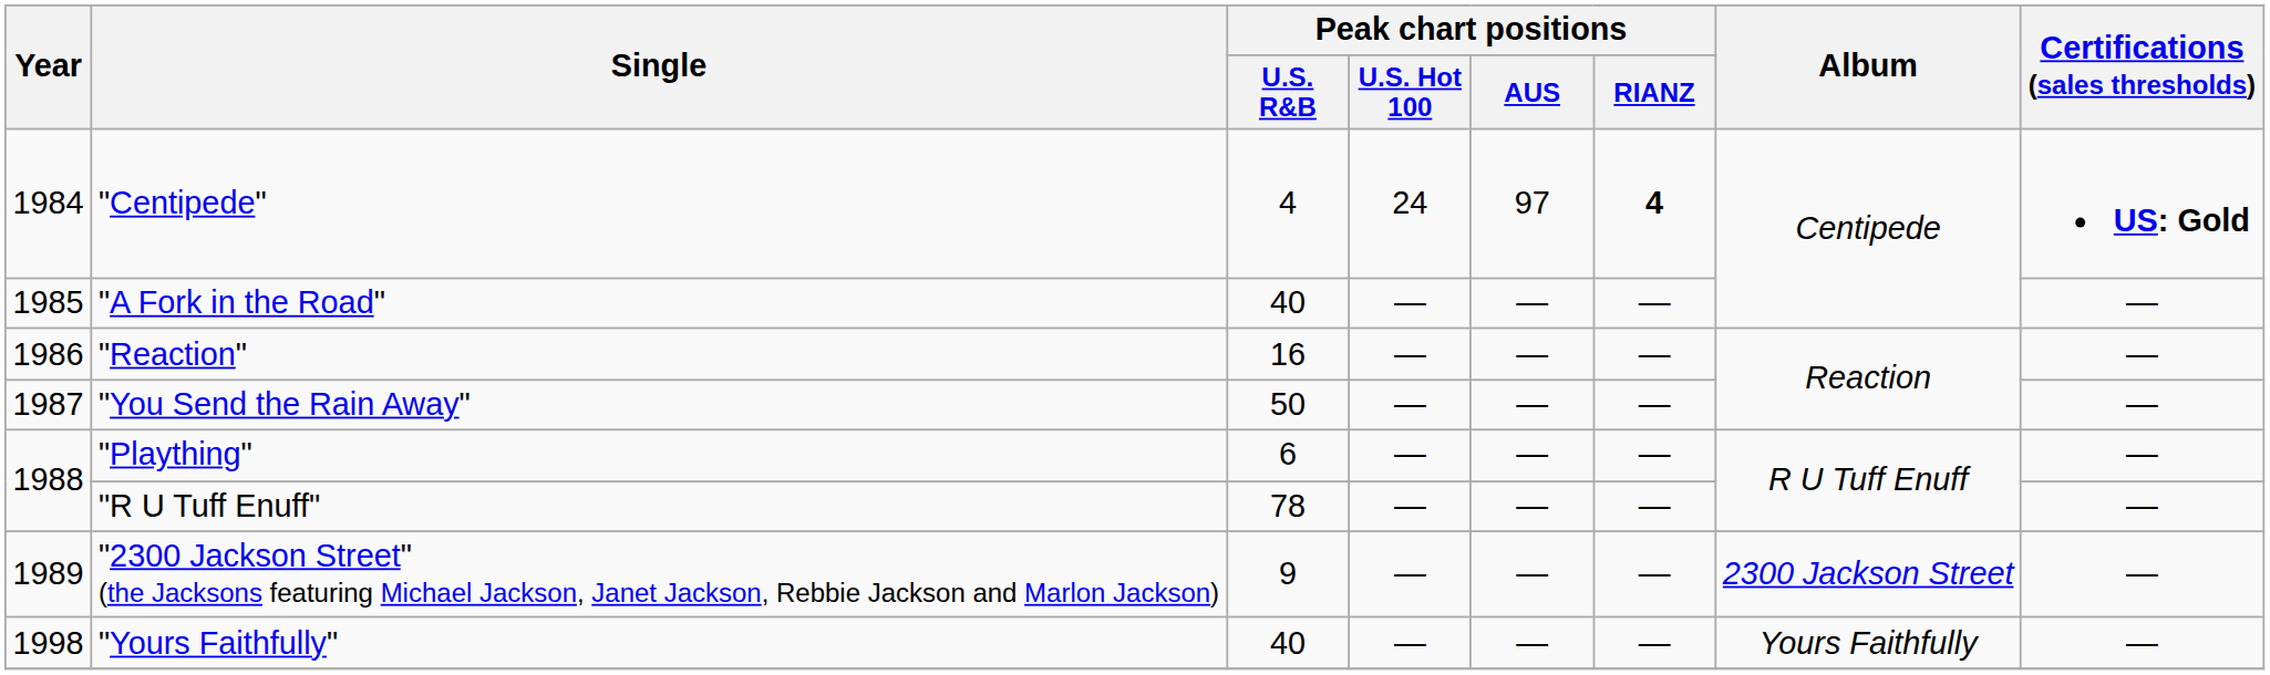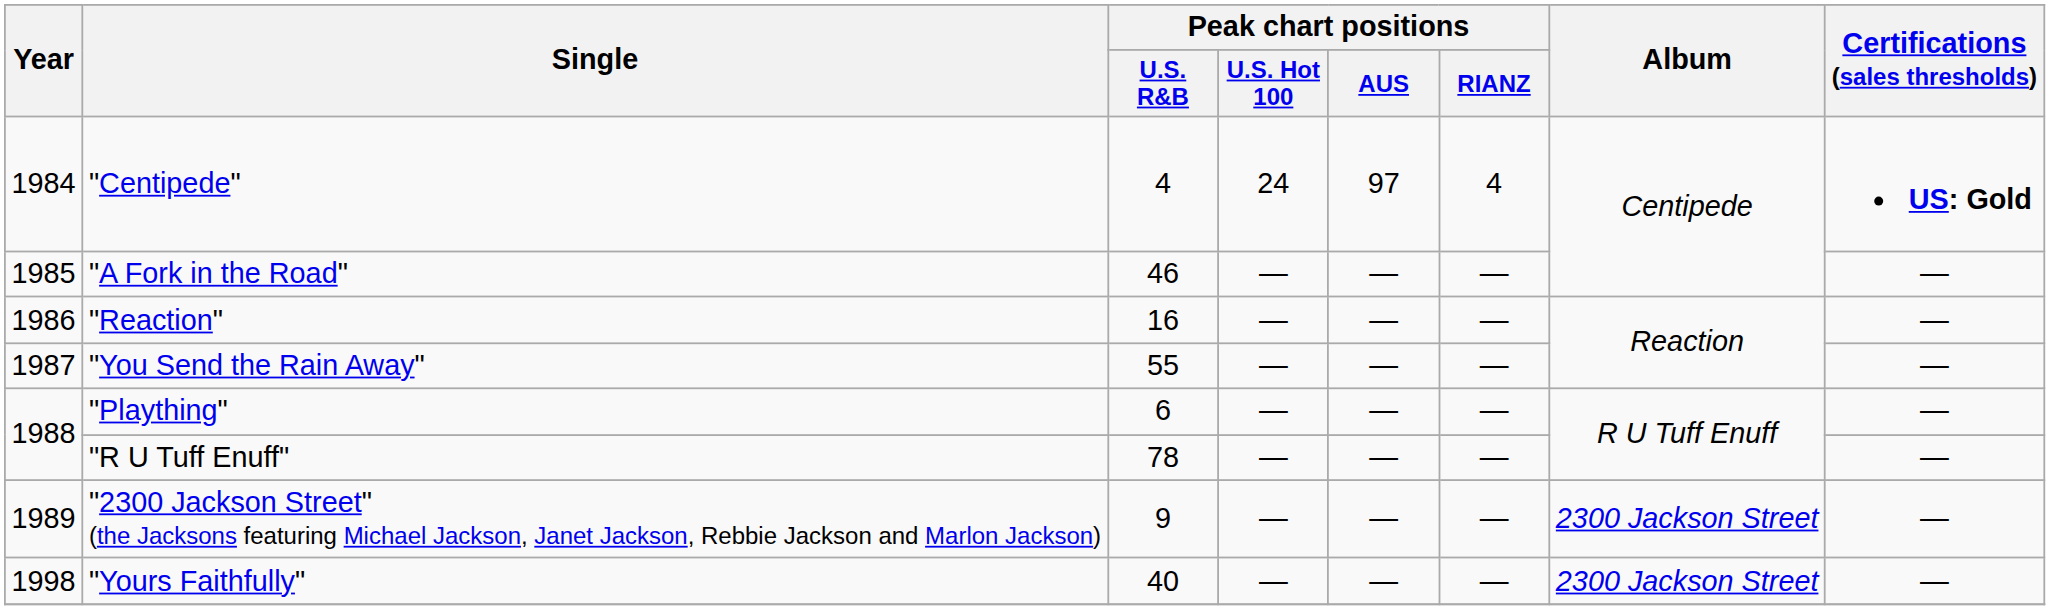 <table class=wikitable style=text-align:center;>
 <tr>
 <th rowspan=2>Year</th>
 <th rowspan=2>Single</th>
 <th colspan=4>Peak chart positions</th>
 <th rowspan=2>Album</th>
 <th rowspan=2><a href='#'>Certifications</a><br><small>(<a href='#'>sales thresholds</a>)</small></th>
 </tr>
 <tr style=font-size:smaller;>
 <th width=55><a href='#'>U.S. R&B</a></th>
 <th width=55><a href='#'>U.S. Hot 100</a></th>
 <th width=55><a href='#'>AUS</a></th>
 <th width=55><a href='#'>RIANZ</a></th>
 </tr>
 <tr>
 <td>1984</td>
 <td align=left>"<a href='#'>Centipede</a>"</td>
 <td>4</td>
 <td>24</td>
 <td>97</td>
-<td><strong>4</strong></td>
+<td>4</td>
 <td rowspan=2><em>Centipede</em></td>
 <td><strong><br><ul><li><a href='#'>US</a>: Gold</li></ul></strong></td>
 </tr>
 <tr>
 <td>1985</td>
 <td align=left>"<a href='#'>A Fork in the Road</a>"</td>
-<td>40</td>
+<td>46</td>
 <td>—</td>
 <td>—</td>
 <td>—</td>
 <td>—</td>
 </tr>
 <tr>
 <td>1986</td>
 <td align=left>"<a href='#'>Reaction</a>"</td>
 <td>16</td>
 <td>—</td>
 <td>—</td>
 <td>—</td>
 <td rowspan=2><em>Reaction</em></td>
 <td>—</td>
 </tr>
 <tr>
 <td>1987</td>
 <td align=left>"<a href='#'>You Send the Rain Away</a>"</td>
-<td>50</td>
+<td>55</td>
 <td>—</td>
 <td>—</td>
 <td>—</td>
 <td>—</td>
 </tr>
 <tr>
 <td rowspan=2>1988</td>
 <td align=left>"<a href='#'>Plaything</a>"</td>
 <td>6</td>
 <td>—</td>
 <td>—</td>
 <td>—</td>
 <td rowspan=2><em>R U Tuff Enuff</em></td>
 <td>—</td>
 </tr>
 <tr>
 <td align=left>"R U Tuff Enuff"</td>
 <td>78</td>
 <td>—</td>
 <td>—</td>
 <td>—</td>
 <td>—</td>
 </tr>
 <tr>
 <td>1989</td>
 <td align=left>"<a href='#'>2300 Jackson Street</a>" <br> <small>(<a href='#'>the Jacksons</a> featuring <a href='#'>Michael Jackson</a>, <a href='#'>Janet Jackson</a>, Rebbie Jackson and <a href='#'>Marlon Jackson</a>)</small></td>
 <td>9</td>
 <td>—</td>
 <td>—</td>
 <td>—</td>
 <td><em><a href='#'>2300 Jackson Street</a></em></td>
 <td>—</td>
 </tr>
 <tr>
 <td>1998</td>
 <td align=left>"<a href='#'>Yours Faithfully</a>"</td>
 <td>40</td>
 <td>—</td>
 <td>—</td>
 <td>—</td>
-<td rowspan=1><em>Yours Faithfully</em></td>
+<td><em><a href='#'>2300 Jackson Street</a></em></td>
 <td>—</td>
 </tr>
 <tr>
 </tr>
 </table>
